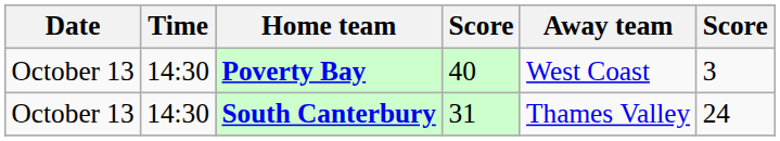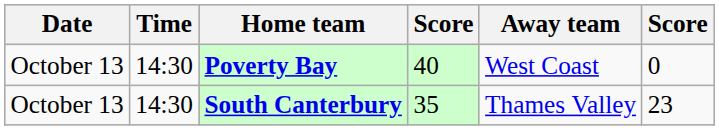 <table class="wikitable">
 <tr>
 <th>Date</th>
 <th>Time</th>
 <th>Home team</th>
 <th>Score</th>
 <th>Away team</th>
 <th>Score</th>
 </tr>
 <tr>
 <td>October 13</td>
 <td>14:30</td>
 <td style="background:#cfc"><strong><a href='#'>Poverty Bay</a></strong></td>
 <td style="background:#cfc">40</td>
 <td><a href='#'>West Coast</a></td>
-<td>3</td>
+<td>0</td>
 </tr>
 <tr>
 <td>October 13</td>
 <td>14:30</td>
 <td style="background:#cfc"><strong><a href='#'>South Canterbury</a></strong></td>
-<td style="background:#cfc">31</td>
+<td style="background:#cfc">35</td>
 <td><a href='#'>Thames Valley</a></td>
-<td>24</td>
+<td>23</td>
 </tr>
 </table>
